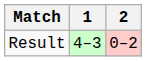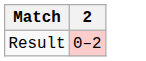 <table class="wikitable">
 <tr>
 <th>Match</th>
-<th>1</th>
 <th>2</th>
 </tr>
 <tr>
 <td>Result</td>
-<td style="background:#cfc;">4–3</td>
 <td style="background:#fcc;">0–2</td>
 </tr>
 </table>
